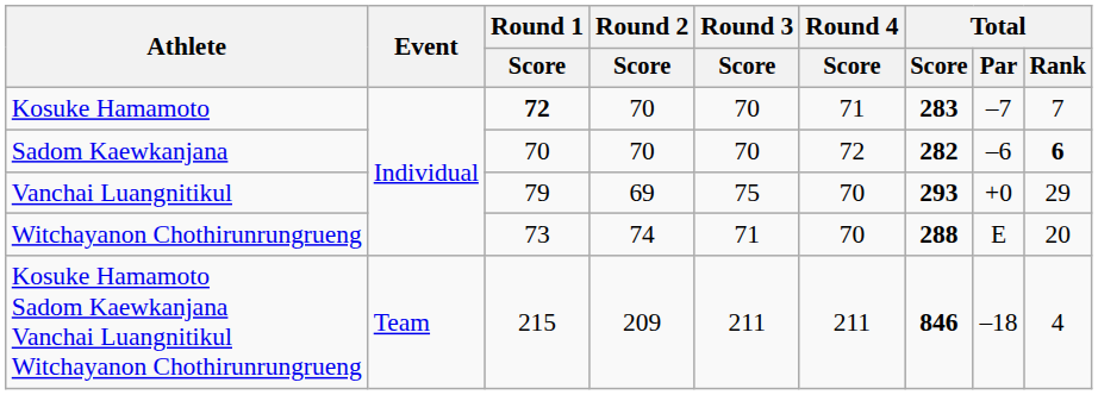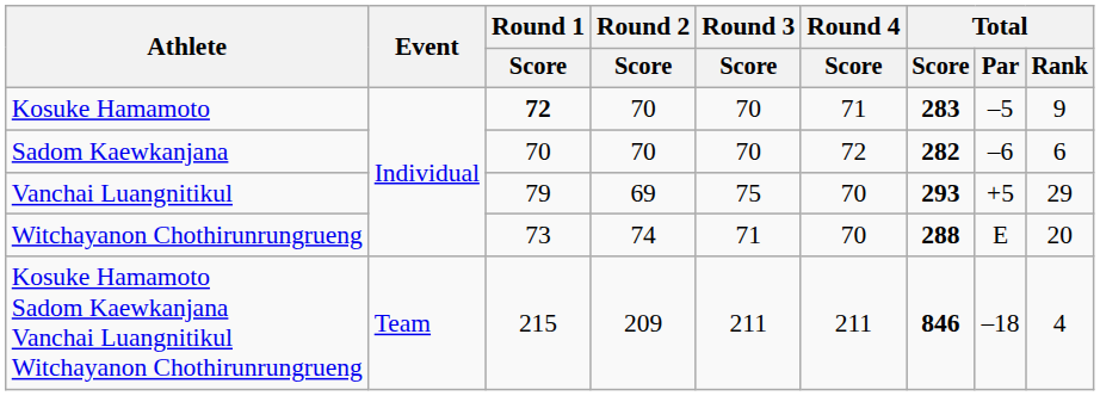 <table class=wikitable style="font-size:90%;">
 <tr>
 <th rowspan=2>Athlete</th>
 <th rowspan=2>Event</th>
 <th>Round 1</th>
 <th>Round 2</th>
 <th>Round 3</th>
 <th>Round 4</th>
 <th colspan=3>Total</th>
 </tr>
 <tr style="font-size:95%">
 <th>Score</th>
 <th>Score</th>
 <th>Score</th>
 <th>Score</th>
 <th>Score</th>
 <th>Par</th>
 <th>Rank</th>
 </tr>
 <tr align=center>
 <td align=left><a href='#'>Kosuke Hamamoto</a></td>
 <td align=left rowspan=4><a href='#'>Individual</a></td>
 <td><strong>72</strong></td>
 <td>70</td>
 <td>70</td>
 <td>71</td>
 <td><strong>283</strong></td>
-<td>–7</td>
-<td>7</td>
+<td>–5</td>
+<td>9</td>
 </tr>
 <tr align=center>
 <td align=left><a href='#'>Sadom Kaewkanjana</a></td>
 <td>70</td>
 <td>70</td>
 <td>70</td>
 <td>72</td>
 <td><strong>282</strong></td>
 <td>–6</td>
-<td><strong>6</strong></td>
+<td>6</td>
 </tr>
 <tr align=center>
 <td align=left><a href='#'>Vanchai Luangnitikul</a></td>
 <td>79</td>
 <td>69</td>
 <td>75</td>
 <td>70</td>
 <td><strong>293</strong></td>
-<td>+0</td>
+<td>+5</td>
 <td>29</td>
 </tr>
 <tr align=center>
 <td align=left><a href='#'>Witchayanon Chothirunrungrueng</a></td>
 <td>73</td>
 <td>74</td>
 <td>71</td>
 <td>70</td>
 <td><strong>288</strong></td>
 <td>E</td>
 <td>20</td>
 </tr>
 <tr align=center>
 <td align=left><a href='#'>Kosuke Hamamoto</a> <br><a href='#'>Sadom Kaewkanjana</a><br><a href='#'>Vanchai Luangnitikul</a> <br><a href='#'>Witchayanon Chothirunrungrueng</a></td>
 <td align=left><a href='#'>Team</a></td>
 <td>215</td>
 <td>209</td>
 <td>211</td>
 <td>211</td>
 <td><strong>846</strong></td>
 <td>–18</td>
 <td>4</td>
 </tr>
 </table>
